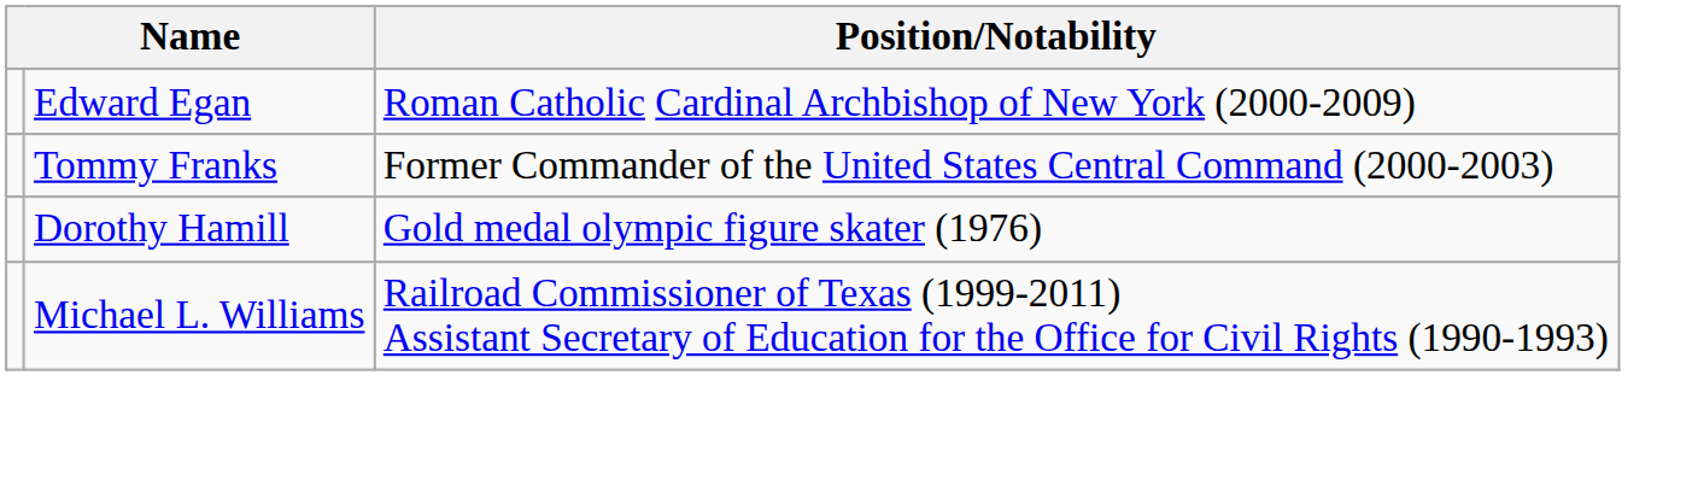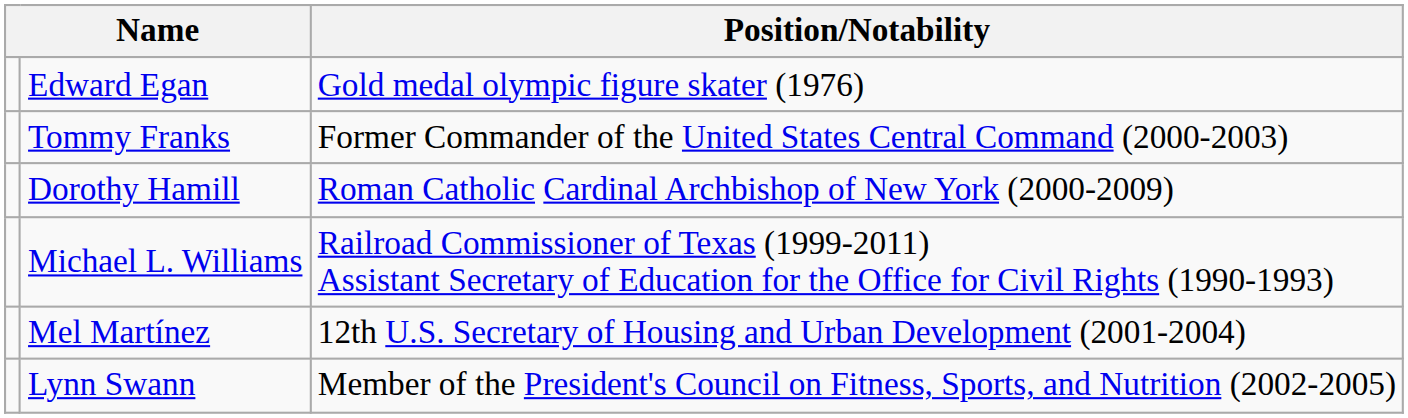 <table class="wikitable">
 <tr>
 <th colspan="2">Name</th>
 <th>Position/Notability</th>
 </tr>
 <tr>
 <td></td>
 <td><a href='#'>Edward Egan</a></td>
-<td><a href='#'>Roman Catholic</a> <a href='#'>Cardinal Archbishop of New York</a> (2000-2009)</td>
+<td><a href='#'>Gold medal olympic figure skater</a> (1976)</td>
 </tr>
 <tr>
 <td></td>
 <td><a href='#'>Tommy Franks</a></td>
 <td>Former Commander of the <a href='#'>United States Central Command</a> (2000-2003)</td>
 </tr>
 <tr>
 <td></td>
 <td><a href='#'>Dorothy Hamill</a></td>
-<td><a href='#'>Gold medal olympic figure skater</a> (1976)</td>
+<td><a href='#'>Roman Catholic</a> <a href='#'>Cardinal Archbishop of New York</a> (2000-2009)</td>
 </tr>
 <tr>
 <td></td>
 <td><a href='#'>Michael L. Williams</a></td>
 <td><a href='#'>Railroad Commissioner of Texas</a> (1999-2011)<br><a href='#'>Assistant Secretary of Education for the Office for Civil Rights</a> (1990-1993)</td>
 </tr>
+<tr>
+<td></td>
+<td><a href='#'>Mel Martínez</a></td>
+<td>12th <a href='#'>U.S. Secretary of Housing and Urban Development</a> (2001-2004)</td>
+</tr>
+<tr>
+<td></td>
+<td><a href='#'>Lynn Swann</a></td>
+<td>Member of the <a href='#'>President's Council on Fitness, Sports, and Nutrition</a> (2002-2005)</td>
+</tr>
 </table>
